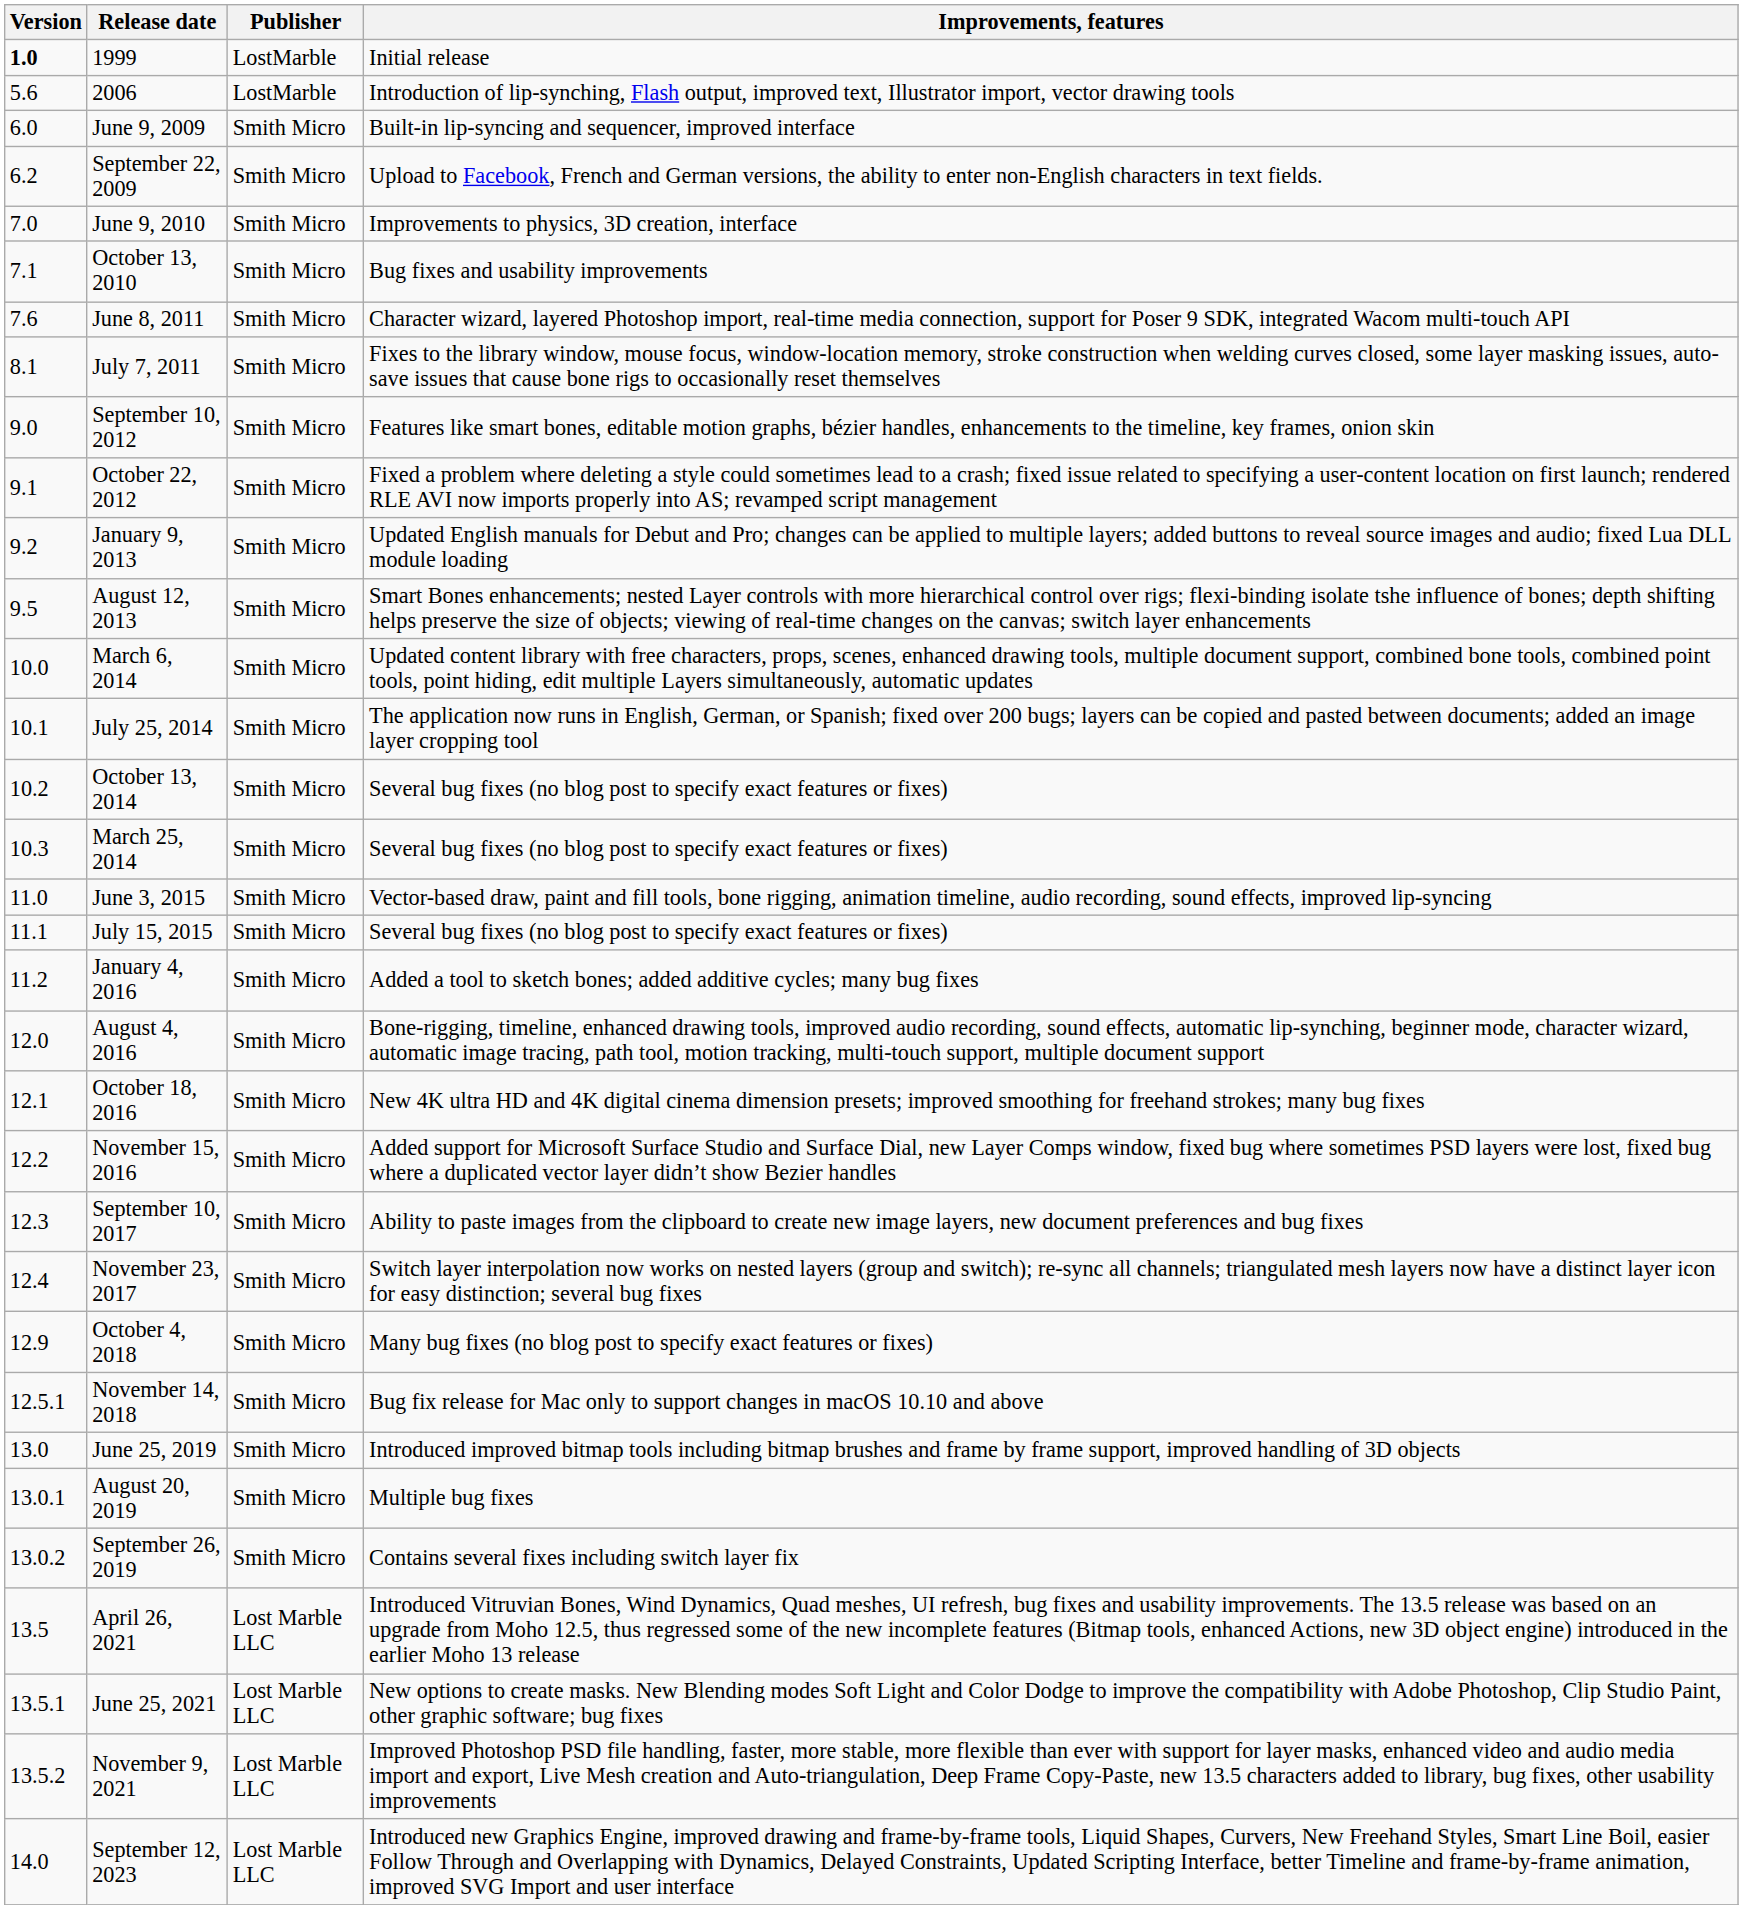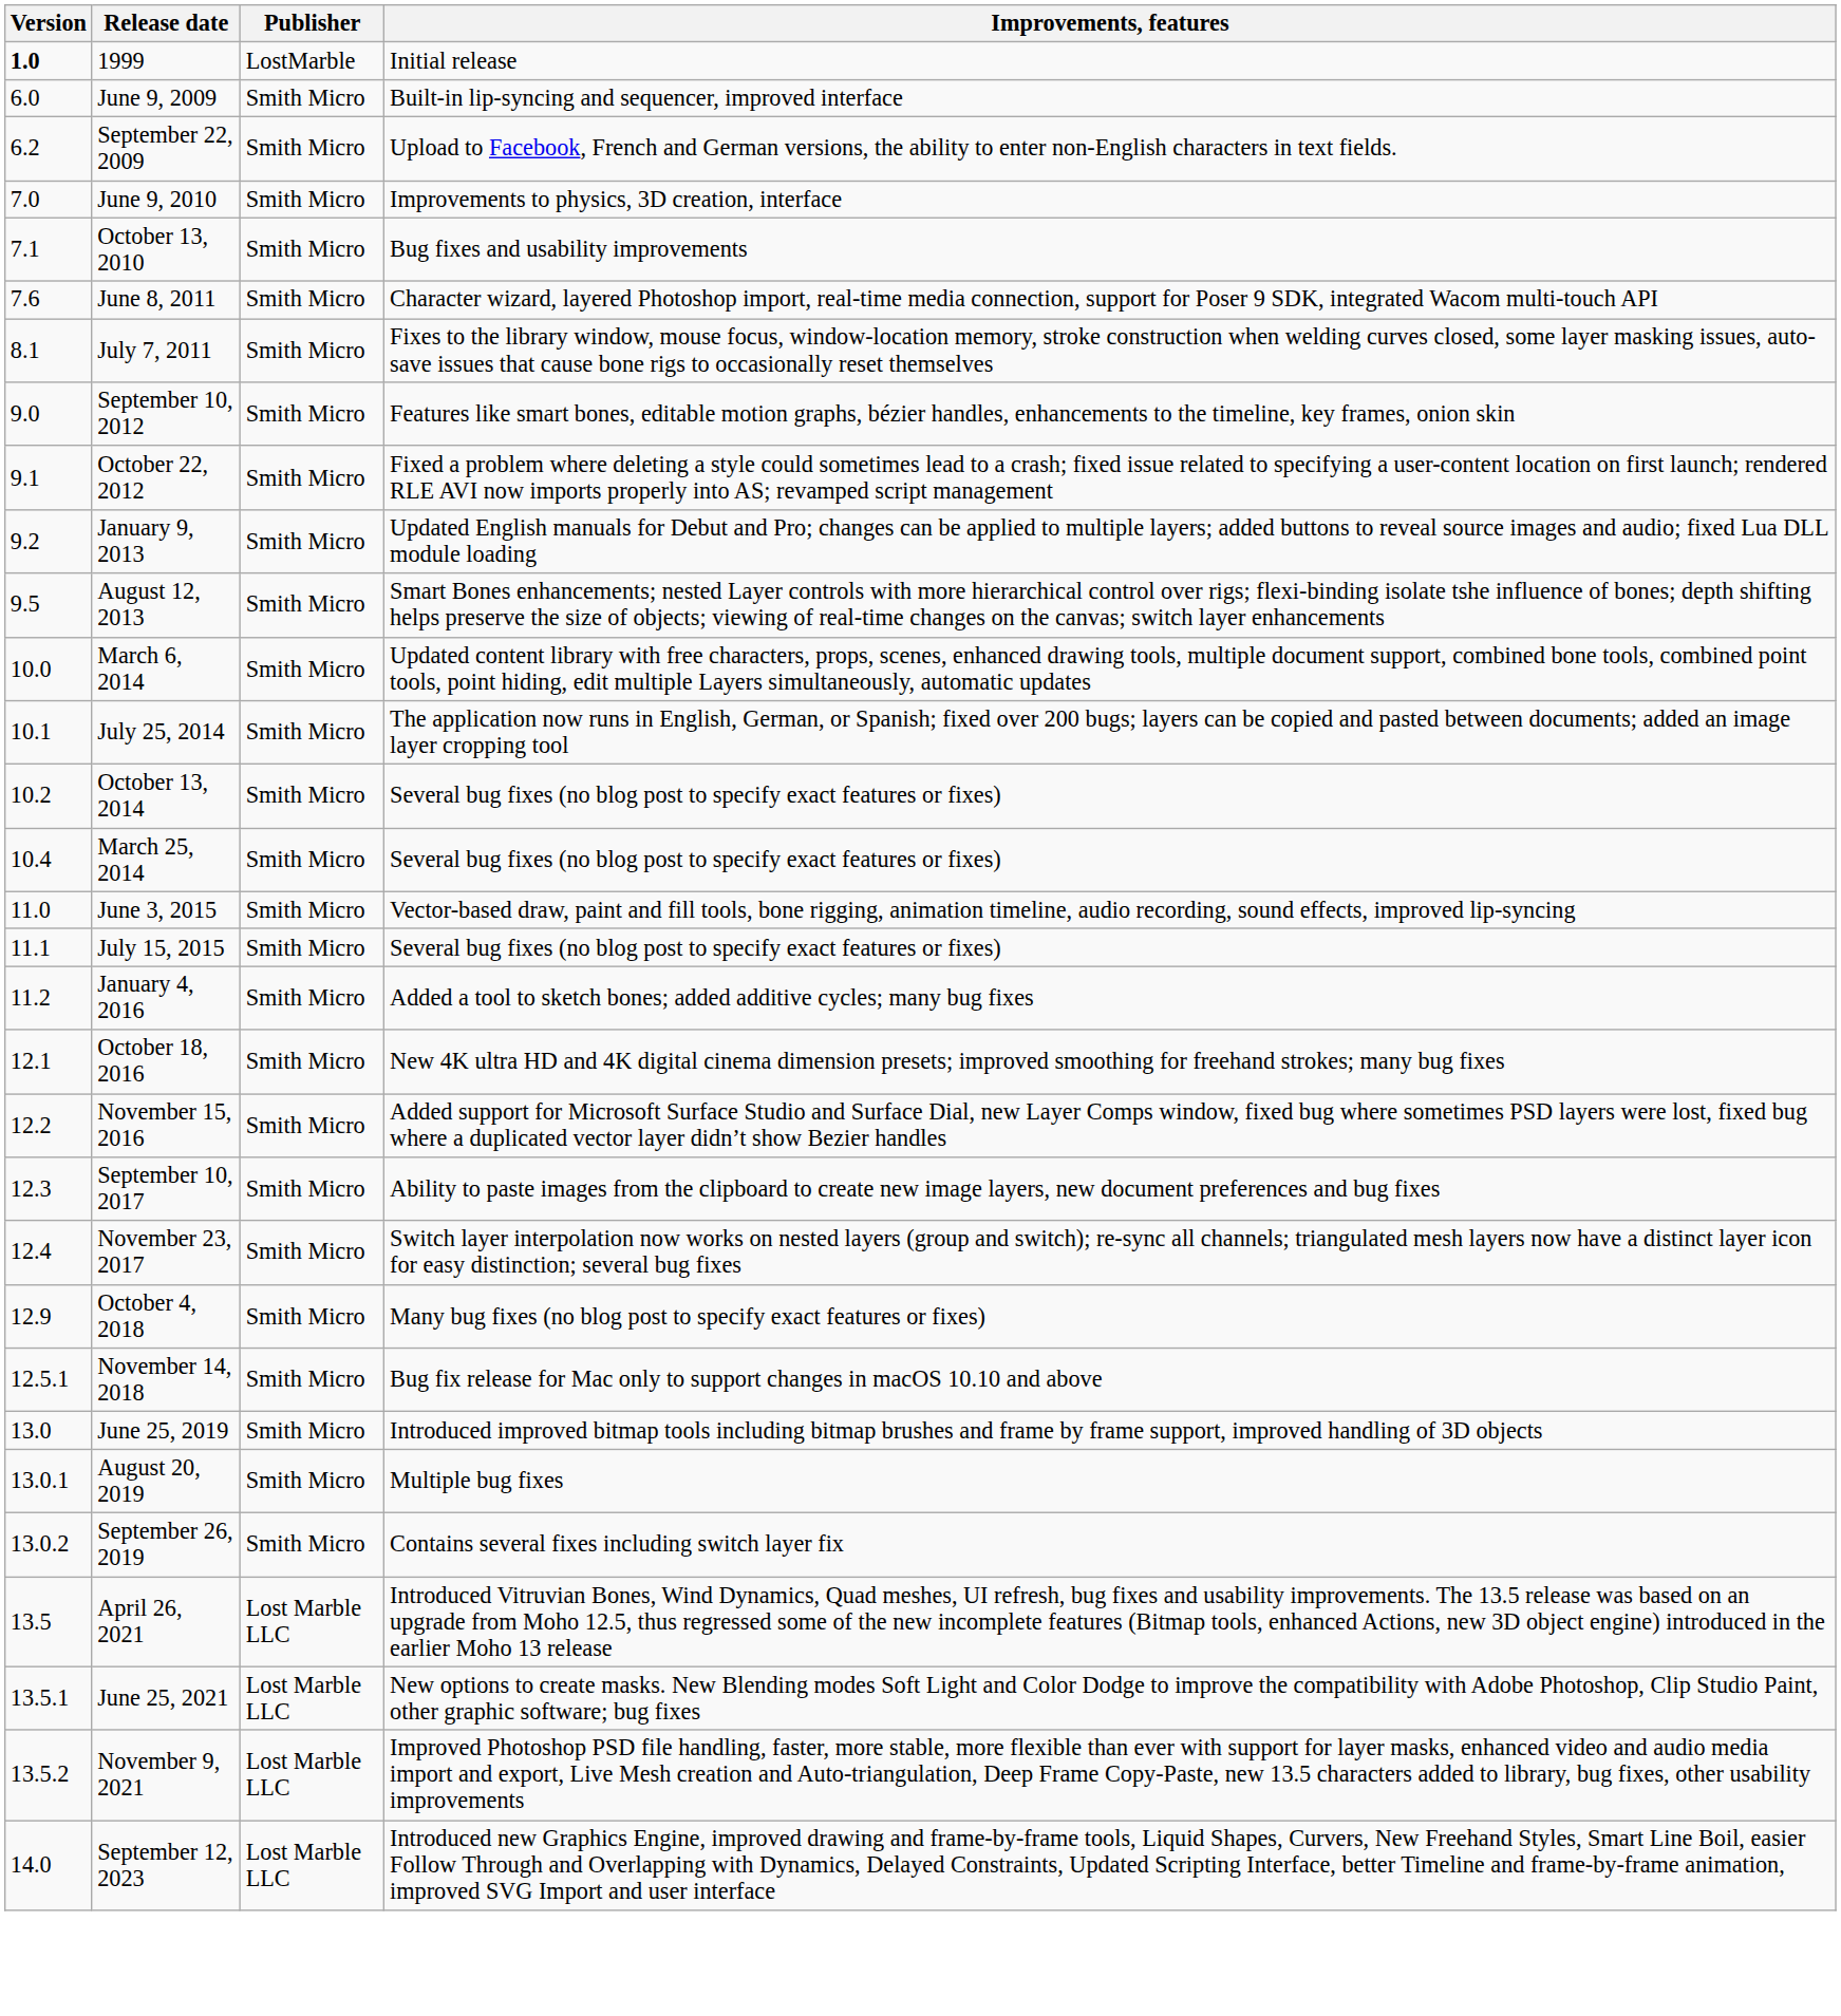 <table class="wikitable">
 <tr>
 <th>Version</th>
 <th>Release date</th>
 <th>Publisher</th>
 <th>Improvements, features</th>
 </tr>
 <tr>
 <td><strong>1.0</strong></td>
 <td>1999</td>
 <td>LostMarble</td>
 <td>Initial release</td>
-</tr>
-<tr>
-<td>5.6</td>
-<td>2006</td>
-<td>LostMarble</td>
-<td>Introduction of lip-synching, <a href='#'>Flash</a> output, improved text, Illustrator import, vector drawing tools</td>
 </tr>
 <tr>
 <td>6.0</td>
 <td>June 9, 2009</td>
 <td>Smith Micro</td>
 <td>Built-in lip-syncing and sequencer, improved interface</td>
 </tr>
 <tr>
 <td>6.2</td>
 <td>September 22, 2009</td>
 <td>Smith Micro</td>
 <td>Upload to <a href='#'>Facebook</a>, French and German versions, the ability to enter non-English characters in text fields.</td>
 </tr>
 <tr>
 <td>7.0</td>
 <td>June 9, 2010</td>
 <td>Smith Micro</td>
 <td>Improvements to physics, 3D creation, interface</td>
 </tr>
 <tr>
 <td>7.1</td>
 <td>October 13, 2010</td>
 <td>Smith Micro</td>
 <td>Bug fixes and usability improvements</td>
 </tr>
 <tr>
 <td>7.6</td>
 <td>June 8, 2011</td>
 <td>Smith Micro</td>
 <td>Character wizard, layered Photoshop import, real-time media connection, support for Poser 9 SDK, integrated Wacom multi-touch API</td>
 </tr>
 <tr>
 <td>8.1</td>
 <td>July 7, 2011</td>
 <td>Smith Micro</td>
 <td>Fixes to the library window, mouse focus, window-location memory, stroke construction when welding curves closed, some layer masking issues, auto-save issues that cause bone rigs to occasionally reset themselves</td>
 </tr>
 <tr>
 <td>9.0</td>
 <td>September 10, 2012</td>
 <td>Smith Micro</td>
 <td>Features like smart bones, editable motion graphs, bézier handles, enhancements to the timeline, key frames, onion skin</td>
 </tr>
 <tr>
 <td>9.1</td>
 <td>October 22, 2012</td>
 <td>Smith Micro</td>
 <td>Fixed a problem where deleting a style could sometimes lead to a crash; fixed issue related to specifying a user-content location on first launch; rendered RLE AVI now imports properly into AS; revamped script management</td>
 </tr>
 <tr>
 <td>9.2</td>
 <td>January 9, 2013</td>
 <td>Smith Micro</td>
 <td>Updated English manuals for Debut and Pro; changes can be applied to multiple layers; added buttons to reveal source images and audio; fixed Lua DLL module loading</td>
 </tr>
 <tr>
 <td>9.5</td>
 <td>August 12, 2013</td>
 <td>Smith Micro</td>
 <td>Smart Bones enhancements; nested Layer controls with more hierarchical control over rigs; flexi-binding isolate tshe influence of bones; depth shifting helps preserve the size of objects; viewing of real-time changes on the canvas; switch layer enhancements</td>
 </tr>
 <tr>
 <td>10.0</td>
 <td>March 6, 2014</td>
 <td>Smith Micro</td>
 <td>Updated content library with free characters, props, scenes, enhanced drawing tools, multiple document support, combined bone tools, combined point tools, point hiding, edit multiple Layers simultaneously, automatic updates</td>
 </tr>
 <tr>
 <td>10.1</td>
 <td>July 25, 2014</td>
 <td>Smith Micro</td>
 <td>The application now runs in English, German, or Spanish; fixed over 200 bugs; layers can be copied and pasted between documents; added an image layer cropping tool</td>
 </tr>
 <tr>
 <td>10.2</td>
 <td>October 13, 2014</td>
 <td>Smith Micro</td>
 <td>Several bug fixes (no blog post to specify exact features or fixes)</td>
 </tr>
 <tr>
-<td>10.3</td>
+<td>10.4</td>
 <td>March 25, 2014</td>
 <td>Smith Micro</td>
 <td>Several bug fixes (no blog post to specify exact features or fixes)</td>
 </tr>
 <tr>
 <td>11.0</td>
 <td>June 3, 2015</td>
 <td>Smith Micro</td>
 <td>Vector-based draw, paint and fill tools, bone rigging, animation timeline, audio recording, sound effects, improved lip-syncing</td>
 </tr>
 <tr>
 <td>11.1</td>
 <td>July 15, 2015</td>
 <td>Smith Micro</td>
 <td>Several bug fixes (no blog post to specify exact features or fixes)</td>
 </tr>
 <tr>
 <td>11.2</td>
 <td>January 4, 2016</td>
 <td>Smith Micro</td>
 <td>Added a tool to sketch bones; added additive cycles; many bug fixes</td>
-</tr>
-<tr>
-<td>12.0</td>
-<td>August 4, 2016</td>
-<td>Smith Micro</td>
-<td>Bone-rigging, timeline, enhanced drawing tools, improved audio recording, sound effects, automatic lip-synching, beginner mode, character wizard, automatic image tracing, path tool, motion tracking, multi-touch support, multiple document support</td>
 </tr>
 <tr>
 <td>12.1</td>
 <td>October 18, 2016</td>
 <td>Smith Micro</td>
 <td>New 4K ultra HD and 4K digital cinema dimension presets; improved smoothing for freehand strokes; many bug fixes</td>
 </tr>
 <tr>
 <td>12.2</td>
 <td>November 15, 2016</td>
 <td>Smith Micro</td>
 <td>Added support for Microsoft Surface Studio and Surface Dial, new Layer Comps window, fixed bug where sometimes PSD layers were lost, fixed bug where a duplicated vector layer didn’t show Bezier handles</td>
 </tr>
 <tr>
 <td>12.3</td>
 <td>September 10, 2017</td>
 <td>Smith Micro</td>
 <td>Ability to paste images from the clipboard to create new image layers, new document preferences and bug fixes</td>
 </tr>
 <tr>
 <td>12.4</td>
 <td>November 23, 2017</td>
 <td>Smith Micro</td>
 <td>Switch layer interpolation now works on nested layers (group and switch); re-sync all channels; triangulated mesh layers now have a distinct layer icon for easy distinction; several bug fixes</td>
 </tr>
 <tr>
 <td>12.9</td>
 <td>October 4, 2018</td>
 <td>Smith Micro</td>
 <td>Many bug fixes (no blog post to specify exact features or fixes)</td>
 </tr>
 <tr>
 <td>12.5.1</td>
 <td>November 14, 2018</td>
 <td>Smith Micro</td>
 <td>Bug fix release for Mac only to support changes in macOS 10.10 and above</td>
 </tr>
 <tr>
 <td>13.0</td>
 <td>June 25, 2019</td>
 <td>Smith Micro</td>
 <td>Introduced improved bitmap tools including bitmap brushes and frame by frame support, improved handling of 3D objects</td>
 </tr>
 <tr>
 <td>13.0.1</td>
 <td>August 20, 2019</td>
 <td>Smith Micro</td>
 <td>Multiple bug fixes</td>
 </tr>
 <tr>
 <td>13.0.2</td>
 <td>September 26, 2019</td>
 <td>Smith Micro</td>
 <td>Contains several fixes including switch layer fix</td>
 </tr>
 <tr>
 <td>13.5</td>
 <td>April 26, 2021</td>
 <td>Lost Marble LLC</td>
 <td>Introduced Vitruvian Bones, Wind Dynamics, Quad meshes, UI refresh, bug fixes and usability improvements. The 13.5 release was based on an upgrade from Moho 12.5, thus regressed some of the new incomplete features (Bitmap tools, enhanced Actions, new 3D object engine) introduced in the earlier Moho 13 release</td>
 </tr>
 <tr>
 <td>13.5.1</td>
 <td>June 25, 2021</td>
 <td>Lost Marble LLC</td>
 <td>New options to create masks. New Blending modes Soft Light and Color Dodge to improve the compatibility with Adobe Photoshop, Clip Studio Paint, other graphic software; bug fixes</td>
 </tr>
 <tr>
 <td>13.5.2</td>
 <td>November 9, 2021</td>
 <td>Lost Marble LLC</td>
 <td>Improved Photoshop PSD file handling, faster, more stable, more flexible than ever with support for layer masks, enhanced video and audio media import and export, Live Mesh creation and Auto-triangulation, Deep Frame Copy-Paste, new 13.5 characters added to library, bug fixes, other usability improvements</td>
 </tr>
 <tr>
 <td>14.0</td>
 <td>September 12, 2023</td>
 <td>Lost Marble LLC</td>
 <td>Introduced new Graphics Engine, improved drawing and frame-by-frame tools, Liquid Shapes, Curvers, New Freehand Styles, Smart Line Boil, easier Follow Through and Overlapping with Dynamics, Delayed Constraints, Updated Scripting Interface, better Timeline and frame-by-frame animation, improved SVG Import and user interface</td>
 </tr>
 </table>
